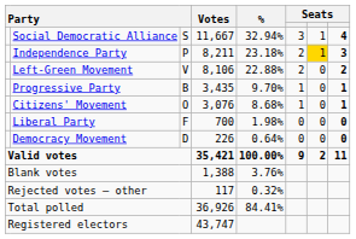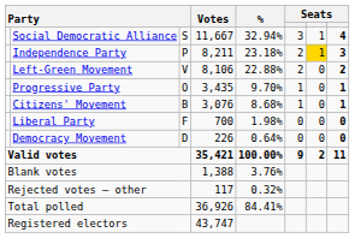 <table class="wikitable" border="1" style="text-align:right;">
 <tr>
 <th style="text-align:left;" valign=bottom rowspan=2 colspan=3>Party</th>
 <th align=center valign=bottom rowspan=2 width="50">Votes</th>
 <th align=center valign=bottom rowspan=2 width="50">%</th>
 <th colspan=3>Seats</th>
 </tr>
 <tr>
 <th align=center valign=bottom width="20"><small></small></th>
 <th align=center valign=bottom width="20"><small><a href='#'></a></small></th>
 <th align=center valign=bottom width="20"><small></small></th>
 </tr>
 <tr>
 <td></td>
 <td align=left style="white-space: nowrap;"><a href='#'>Social Democratic Alliance</a></td>
 <td align=left>S</td>
 <td>11,667</td>
 <td>32.94%</td>
 <td>3</td>
 <td>1</td>
 <td><strong>4</strong></td>
 </tr>
 <tr>
 <td></td>
 <td align=left><a href='#'>Independence Party</a></td>
 <td align=left>P</td>
 <td>8,211</td>
 <td>23.18%</td>
 <td>2</td>
 <td style="background: gold;">1</td>
 <td><strong>3</strong></td>
 </tr>
 <tr>
 <td></td>
 <td align=left><a href='#'>Left-Green Movement</a></td>
 <td align=left>V</td>
 <td>8,106</td>
 <td>22.88%</td>
 <td>2</td>
 <td>0</td>
 <td><strong>2</strong></td>
 </tr>
 <tr>
 <td></td>
 <td align=left><a href='#'>Progressive Party</a></td>
-<td align=left>B</td>
+<td align=left>O</td>
 <td>3,435</td>
 <td>9.70%</td>
 <td>1</td>
 <td>0</td>
 <td><strong>1</strong></td>
 </tr>
 <tr>
 <td></td>
 <td align=left><a href='#'>Citizens' Movement</a></td>
-<td align=left>O</td>
+<td align=left>B</td>
 <td>3,076</td>
 <td>8.68%</td>
 <td>1</td>
 <td>0</td>
 <td><strong>1</strong></td>
 </tr>
 <tr>
 <td></td>
 <td align=left><a href='#'>Liberal Party</a></td>
 <td align=left>F</td>
 <td>700</td>
 <td>1.98%</td>
 <td>0</td>
 <td>0</td>
 <td><strong>0</strong></td>
 </tr>
 <tr>
 <td></td>
 <td align=left><a href='#'>Democracy Movement</a></td>
 <td align=left>D</td>
 <td>226</td>
 <td>0.64%</td>
 <td>0</td>
 <td>0</td>
 <td><strong>0</strong></td>
 </tr>
 <tr style="font-weight:bold">
 <td align=left colspan=3>Valid votes</td>
 <td>35,421</td>
 <td>100.00%</td>
 <td>9</td>
 <td>2</td>
 <td>11</td>
 </tr>
 <tr>
 <td align=left colspan=3>Blank votes</td>
 <td>1,388</td>
 <td>3.76%</td>
 <td></td>
 <td></td>
 <td></td>
 </tr>
 <tr>
 <td align=left colspan=3>Rejected votes – other</td>
 <td>117</td>
 <td>0.32%</td>
 <td></td>
 <td></td>
 <td></td>
 </tr>
 <tr>
 <td align=left colspan=3>Total polled</td>
 <td>36,926</td>
 <td>84.41%</td>
 <td></td>
 <td></td>
 <td></td>
 </tr>
 <tr>
 <td align=left colspan=3>Registered electors</td>
 <td>43,747</td>
 <td></td>
 <td></td>
 <td></td>
 <td></td>
 </tr>
 </table>
